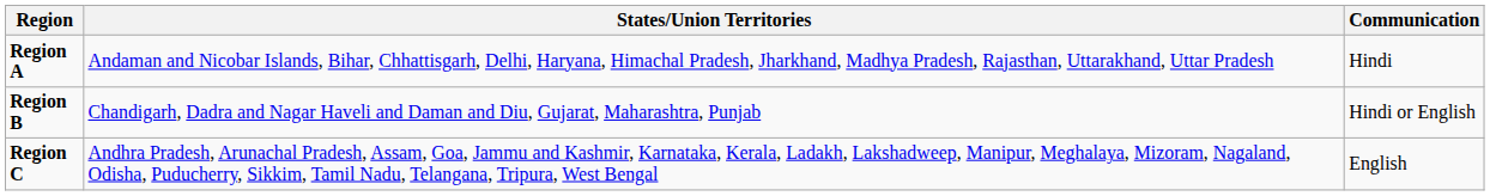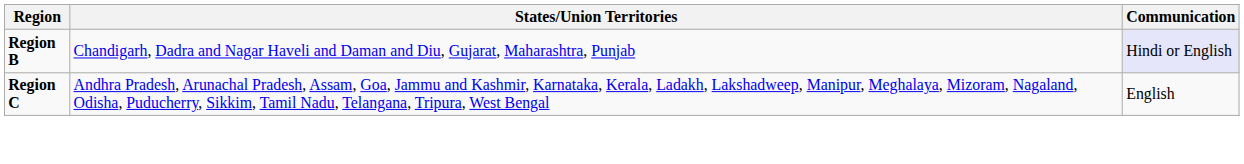 <table class = "wikitable sortable">
 <tr>
 <th scope="col">Region</th>
 <th scope="col">States/Union Territories</th>
 <th scope="col">Communication</th>
 </tr>
 <tr>
-<td><strong>Region A</strong></td>
-<td><a href='#'>Andaman and Nicobar Islands</a>, <a href='#'>Bihar</a>, <a href='#'>Chhattisgarh</a>, <a href='#'>Delhi</a>, <a href='#'>Haryana</a>, <a href='#'>Himachal Pradesh</a>, <a href='#'>Jharkhand</a>, <a href='#'>Madhya Pradesh</a>, <a href='#'>Rajasthan</a>, <a href='#'>Uttarakhand</a>, <a href='#'>Uttar Pradesh</a></td>
-<td>Hindi</td>
-</tr>
-<tr>
 <td><strong>Region B</strong></td>
 <td><a href='#'>Chandigarh</a>, <a href='#'>Dadra and Nagar Haveli and Daman and Diu</a>, <a href='#'>Gujarat</a>, <a href='#'>Maharashtra</a>, <a href='#'>Punjab</a></td>
-<td>Hindi or English</td>
+<td style="background: lavender;">Hindi or English</td>
 </tr>
 <tr>
 <td><strong>Region C</strong></td>
 <td><a href='#'>Andhra Pradesh</a>, <a href='#'>Arunachal Pradesh</a>, <a href='#'>Assam</a>, <a href='#'>Goa</a>, <a href='#'>Jammu and Kashmir</a>, <a href='#'>Karnataka</a>, <a href='#'>Kerala</a>, <a href='#'>Ladakh</a>, <a href='#'>Lakshadweep</a>, <a href='#'>Manipur</a>, <a href='#'>Meghalaya</a>, <a href='#'>Mizoram</a>, <a href='#'>Nagaland</a>, <a href='#'>Odisha</a>, <a href='#'>Puducherry</a>, <a href='#'>Sikkim</a>, <a href='#'>Tamil Nadu</a>, <a href='#'>Telangana</a>, <a href='#'>Tripura</a>, <a href='#'>West Bengal</a></td>
 <td>English</td>
 </tr>
 </table>
